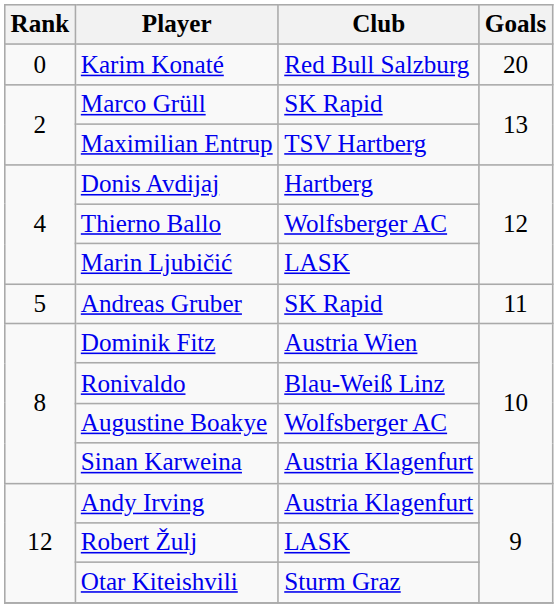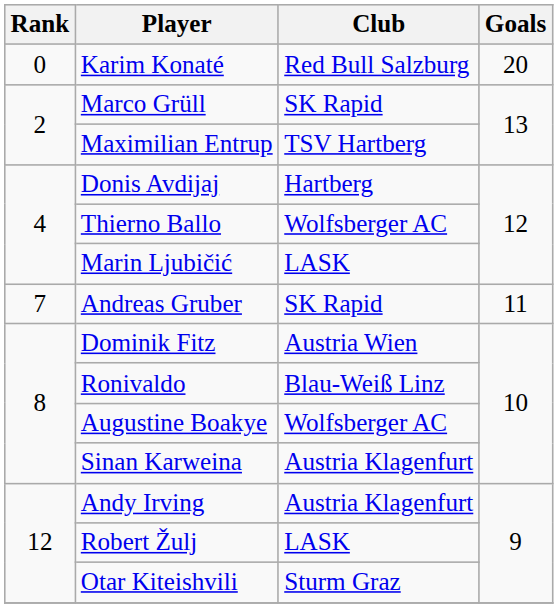 <table class="wikitable" style="text-align:center">
 <tr>
 <th>Rank</th>
 <th>Player</th>
 <th>Club</th>
 <th>Goals</th>
 </tr>
 <tr>
 <td rowspan="1">0</td>
 <td align="left"> <a href='#'>Karim Konaté</a></td>
 <td align="left"><a href='#'>Red Bull Salzburg</a></td>
 <td>20</td>
 </tr>
 <tr>
 <td rowspan="2">2</td>
 <td align="left"> <a href='#'>Marco Grüll</a></td>
 <td align="left"><a href='#'>SK Rapid</a></td>
 <td rowspan="2">13</td>
 </tr>
 <tr>
 <td align="left"> <a href='#'>Maximilian Entrup</a></td>
 <td align="left"><a href='#'>TSV Hartberg</a></td>
 </tr>
 <tr>
 <td rowspan="3">4</td>
 <td align="left"> <a href='#'>Donis Avdijaj</a></td>
 <td align="left"><a href='#'>Hartberg</a></td>
 <td rowspan="3">12</td>
 </tr>
 <tr>
 <td align="left"> <a href='#'>Thierno Ballo</a></td>
 <td align="left"><a href='#'>Wolfsberger AC</a></td>
 </tr>
 <tr>
 <td align="left"> <a href='#'>Marin Ljubičić</a></td>
 <td align="left"><a href='#'>LASK</a></td>
 </tr>
 <tr>
-<td rowspan="1">5</td>
+<td rowspan="1">7</td>
 <td align="left"> <a href='#'>Andreas Gruber</a></td>
 <td align="left"><a href='#'>SK Rapid</a></td>
 <td rowspan="1">11</td>
 </tr>
 <tr>
 <td rowspan="4">8</td>
 <td align="left"> <a href='#'>Dominik Fitz</a></td>
 <td align="left"><a href='#'>Austria Wien</a></td>
 <td rowspan="4">10</td>
 </tr>
 <tr>
 <td align="left"> <a href='#'>Ronivaldo</a></td>
 <td align="left"><a href='#'>Blau-Weiß Linz</a></td>
 </tr>
 <tr>
 <td align="left"> <a href='#'>Augustine Boakye</a></td>
 <td align="left"><a href='#'>Wolfsberger AC</a></td>
 </tr>
 <tr>
 <td align="left"> <a href='#'>Sinan Karweina</a></td>
 <td align="left"><a href='#'>Austria Klagenfurt</a></td>
 </tr>
 <tr>
 <td rowspan="3">12</td>
 <td align="left"> <a href='#'>Andy Irving</a></td>
 <td align="left"><a href='#'>Austria Klagenfurt</a></td>
 <td rowspan="3">9</td>
 </tr>
 <tr>
 <td align="left"> <a href='#'>Robert Žulj</a></td>
 <td align="left"><a href='#'>LASK</a></td>
 </tr>
 <tr>
 <td align="left"> <a href='#'>Otar Kiteishvili</a></td>
 <td align="left"><a href='#'>Sturm Graz</a></td>
 </tr>
 <tr>
 </tr>
 </table>
